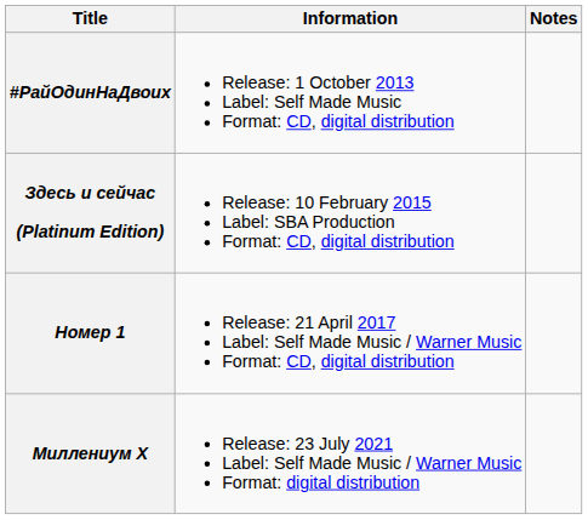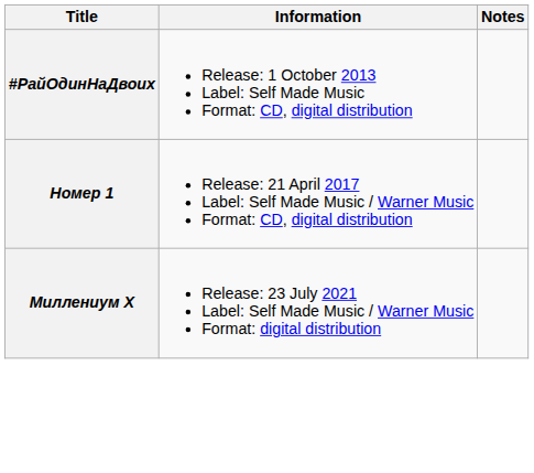 <table class="wikitable" style="font-size: 100%">
 <tr>
 <th>Title</th>
 <th>Information</th>
 <th>Notes</th>
 </tr>
 <tr>
 <th scope="row"><strong><em>#РайОдинНаДвоих</em></strong></th>
 <td><br><ul><li>Release: 1 October <a href='#'>2013</a></li><li>Label: Self Made Music</li><li>Format: <a href='#'>CD</a>, <a href='#'>digital distribution</a></li></ul></td>
-<td></td>
-</tr>
-<tr>
-<th scope="row"><strong><em>Здесь и сейчас <br><br>(Platinum Edition)</em></strong></th>
-<td><br><ul><li>Release: 10 February <a href='#'>2015</a></li><li>Label: SBA Production</li><li>Format: <a href='#'>CD</a>, <a href='#'>digital distribution</a></li></ul></td>
 <td></td>
 </tr>
 <tr>
 <th scope="row"><strong><em>Номер 1</em></strong></th>
 <td><br><ul><li>Release: 21 April <a href='#'>2017</a></li><li>Label: Self Made Music / <a href='#'>Warner Music</a></li><li>Format: <a href='#'>CD</a>, <a href='#'>digital distribution</a></li></ul></td>
 <td></td>
 </tr>
 <tr>
 <th scope="row"><strong><em>Миллениум X</em></strong></th>
 <td><br><ul><li>Release: 23 July <a href='#'>2021</a></li><li>Label: Self Made Music / <a href='#'>Warner Music</a></li><li>Format: <a href='#'>digital distribution</a></li></ul></td>
 <td></td>
 </tr>
 </table>
